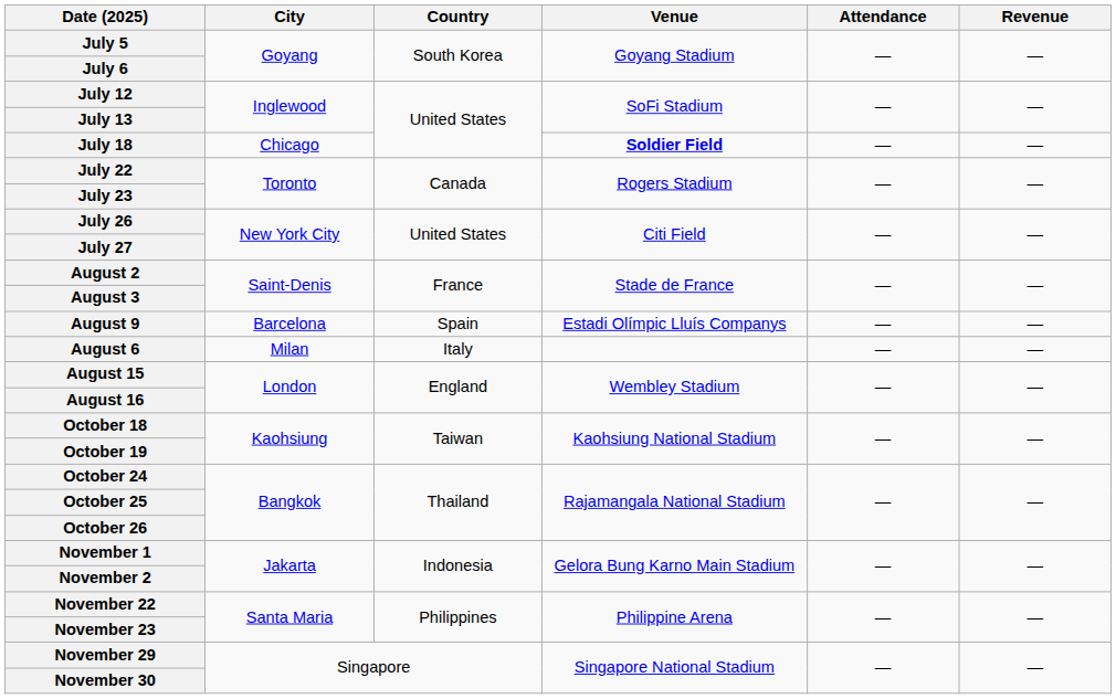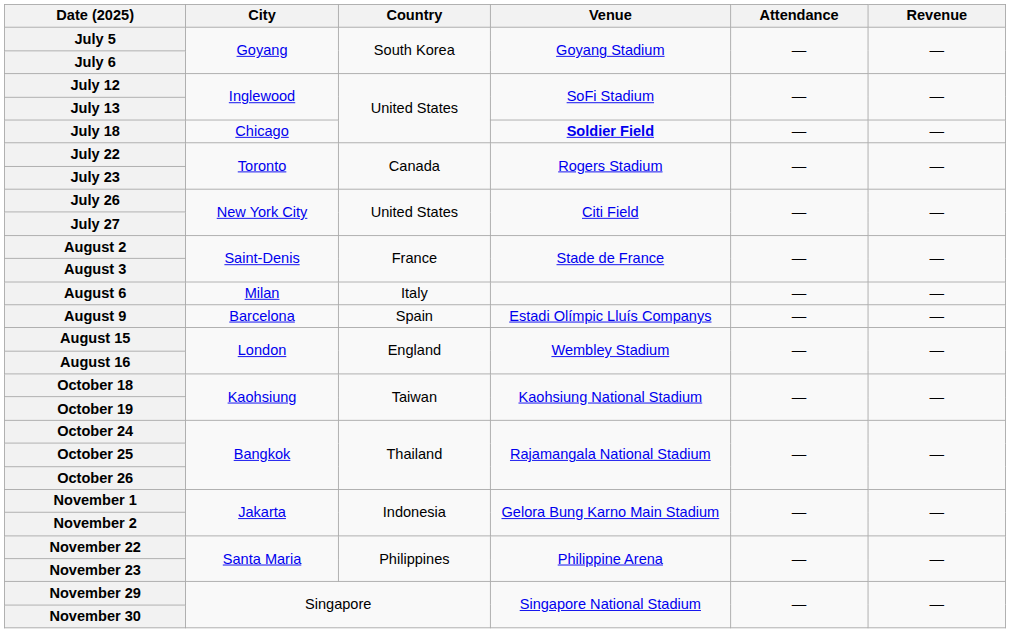 <table class="wikitable plainrowheaders" style="text-align:center;">
 <tr>
 <th scope="col" style="width:12em;">Date (2025)</th>
 <th scope="col" style="width:10em;">City</th>
 <th scope="col" style="width:10em;">Country</th>
 <th scope="col" style="width:16em;">Venue</th>
 <th scope="col" style="width:9em;">Attendance</th>
 <th scope="col" style="width:9em;">Revenue</th>
 </tr>
 <tr>
 <th scope="row" style="text-align:center">July 5</th>
 <td rowspan="2"><a href='#'>Goyang</a></td>
 <td rowspan="2">South Korea</td>
 <td rowspan="2"><a href='#'>Goyang Stadium</a></td>
 <td rowspan="2">—</td>
 <td rowspan="2">—</td>
 </tr>
 <tr>
 <th scope="row" style="text-align:center">July 6</th>
 </tr>
 <tr>
 <th scope="row" style="text-align:center">July 12</th>
 <td rowspan="2"><a href='#'>Inglewood</a></td>
 <td rowspan="3">United States</td>
 <td rowspan="2"><a href='#'>SoFi Stadium</a></td>
 <td rowspan="2">—</td>
 <td rowspan="2">—</td>
 </tr>
 <tr>
 <th scope="row" style="text-align:center">July 13</th>
 </tr>
 <tr>
 <th scope="row" style="text-align:center">July 18</th>
 <td><a href='#'>Chicago</a></td>
 <td><strong><a href='#'>Soldier Field</a></strong></td>
 <td>—</td>
 <td>—</td>
 </tr>
 <tr>
 <th scope="row" style="text-align:center">July 22</th>
 <td rowspan="2"><a href='#'>Toronto</a></td>
 <td rowspan="2">Canada</td>
 <td rowspan="2"><a href='#'>Rogers Stadium</a></td>
 <td rowspan="2">—</td>
 <td rowspan="2">—</td>
 </tr>
 <tr>
 <th scope="row" style="text-align:center">July 23</th>
 </tr>
 <tr>
 <th scope="row" style="text-align:center">July 26</th>
 <td rowspan="2"><a href='#'>New York City</a></td>
 <td rowspan="2">United States</td>
 <td rowspan="2"><a href='#'>Citi Field</a></td>
 <td rowspan="2">—</td>
 <td rowspan="2">—</td>
 </tr>
 <tr>
 <th scope="row" style="text-align:center">July 27</th>
 </tr>
 <tr>
 <th scope="row" style="text-align:center">August 2</th>
 <td rowspan="2"><a href='#'>Saint-Denis</a></td>
 <td rowspan="2">France</td>
 <td rowspan="2"><a href='#'>Stade de France</a></td>
 <td rowspan="2">—</td>
 <td rowspan="2">—</td>
 </tr>
 <tr>
 <th scope="row" style="text-align:center">August 3</th>
 </tr>
 <tr>
+<th scope="row" style="text-align:center">August 6</th>
+<td><a href='#'>Milan</a></td>
+<td>Italy</td>
+<td></td>
+<td>—</td>
+<td>—</td>
+</tr>
+<tr>
 <th scope="row" style="text-align:center">August 9</th>
 <td><a href='#'>Barcelona</a></td>
 <td>Spain</td>
 <td><a href='#'>Estadi Olímpic Lluís Companys</a></td>
-<td>—</td>
-<td>—</td>
-</tr>
-<tr>
-<th scope="row" style="text-align:center">August 6</th>
-<td><a href='#'>Milan</a></td>
-<td>Italy</td>
-<td></td>
 <td>—</td>
 <td>—</td>
 </tr>
 <tr>
 <th scope="row" style="text-align:center">August 15</th>
 <td rowspan="2"><a href='#'>London</a></td>
 <td rowspan="2">England</td>
 <td rowspan="2"><a href='#'>Wembley Stadium</a></td>
 <td rowspan="2">—</td>
 <td rowspan="2">—</td>
 </tr>
 <tr>
 <th scope="row" style="text-align:center">August 16</th>
 </tr>
 <tr>
 <th scope="row" style="text-align:center">October 18</th>
 <td rowspan="2"><a href='#'>Kaohsiung</a></td>
 <td rowspan="2">Taiwan</td>
 <td rowspan="2"><a href='#'>Kaohsiung National Stadium</a></td>
 <td rowspan="2">—</td>
 <td rowspan="2">—</td>
 </tr>
 <tr>
 <th scope="row" style="text-align:center">October 19</th>
 </tr>
 <tr>
 <th scope="row" style="text-align:center">October 24</th>
 <td rowspan="3"><a href='#'>Bangkok</a></td>
 <td rowspan="3">Thailand</td>
 <td rowspan="3"><a href='#'>Rajamangala National Stadium</a></td>
 <td rowspan="3">—</td>
 <td rowspan="3">—</td>
 </tr>
 <tr>
 <th scope="row" style="text-align:center">October 25</th>
 </tr>
 <tr>
 <th scope="row" style="text-align:center">October 26</th>
 </tr>
 <tr>
 <th scope="row" style="text-align:center">November 1</th>
 <td rowspan="2"><a href='#'>Jakarta</a></td>
 <td rowspan="2">Indonesia</td>
 <td rowspan="2"><a href='#'>Gelora Bung Karno Main Stadium</a></td>
 <td rowspan="2">—</td>
 <td rowspan="2">—</td>
 </tr>
 <tr>
 <th scope="row" style="text-align:center">November 2</th>
 </tr>
 <tr>
 <th scope="row" style="text-align:center">November 22</th>
 <td rowspan="2"><a href='#'>Santa Maria</a></td>
 <td rowspan="2">Philippines</td>
 <td rowspan="2"><a href='#'>Philippine Arena</a></td>
 <td rowspan="2">—</td>
 <td rowspan="2">—</td>
 </tr>
 <tr>
 <th scope="row" style="text-align:center">November 23</th>
 </tr>
 <tr>
 <th scope="row" style="text-align:center">November 29</th>
 <td colspan="2" rowspan="2">Singapore</td>
 <td rowspan="2"><a href='#'>Singapore National Stadium</a></td>
 <td rowspan="2">—</td>
 <td rowspan="2">—</td>
 </tr>
 <tr>
 <th scope="row" style="text-align:center">November 30</th>
 </tr>
 </table>
